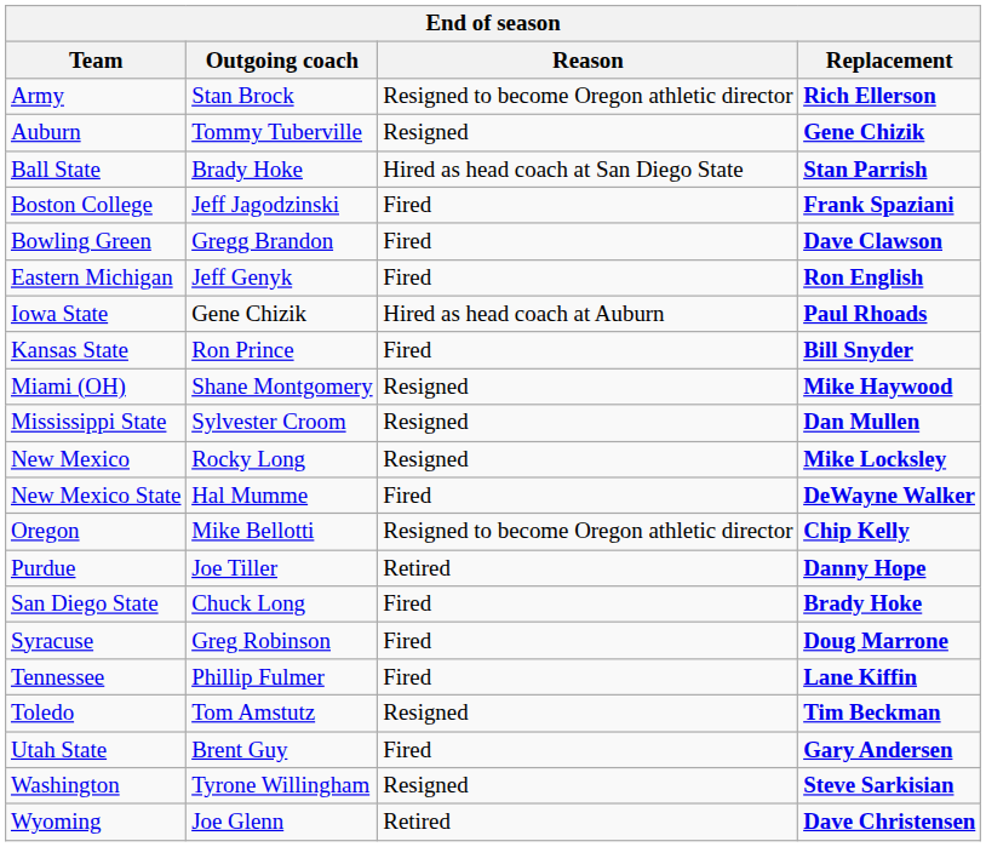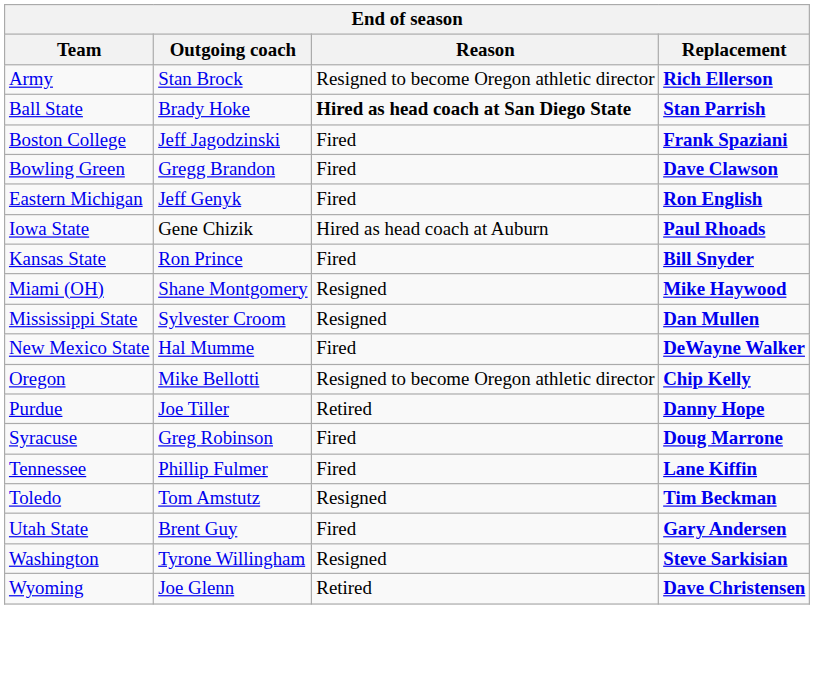 <table class="wikitable">
 <tr>
 <th colspan="4">End of season</th>
 </tr>
 <tr>
 <th>Team</th>
 <th>Outgoing coach</th>
 <th>Reason</th>
 <th>Replacement</th>
 </tr>
 <tr>
 <td><a href='#'>Army</a></td>
 <td><a href='#'>Stan Brock</a></td>
 <td>Resigned to become Oregon athletic director</td>
 <td><strong><a href='#'>Rich Ellerson</a></strong></td>
 </tr>
 <tr>
-<td><a href='#'>Auburn</a></td>
-<td><a href='#'>Tommy Tuberville</a></td>
-<td>Resigned</td>
-<td><strong><a href='#'>Gene Chizik</a></strong></td>
-</tr>
-<tr>
 <td><a href='#'>Ball State</a></td>
 <td><a href='#'>Brady Hoke</a></td>
-<td>Hired as head coach at San Diego State</td>
+<td><strong>Hired as head coach at San Diego State</strong></td>
 <td><strong><a href='#'>Stan Parrish</a></strong></td>
 </tr>
 <tr>
 <td><a href='#'>Boston College</a></td>
 <td><a href='#'>Jeff Jagodzinski</a></td>
 <td>Fired</td>
 <td><strong><a href='#'>Frank Spaziani</a></strong></td>
 </tr>
 <tr>
 <td><a href='#'>Bowling Green</a></td>
 <td><a href='#'>Gregg Brandon</a></td>
 <td>Fired</td>
 <td><strong><a href='#'>Dave Clawson</a></strong></td>
 </tr>
 <tr>
 <td><a href='#'>Eastern Michigan</a></td>
 <td><a href='#'>Jeff Genyk</a></td>
 <td>Fired</td>
 <td><strong><a href='#'>Ron English</a></strong></td>
 </tr>
 <tr>
 <td><a href='#'>Iowa State</a></td>
 <td>Gene Chizik</td>
 <td>Hired as head coach at Auburn</td>
 <td><strong><a href='#'>Paul Rhoads</a></strong></td>
 </tr>
 <tr>
 <td><a href='#'>Kansas State</a></td>
 <td><a href='#'>Ron Prince</a></td>
 <td>Fired</td>
 <td><strong><a href='#'>Bill Snyder</a></strong></td>
 </tr>
 <tr>
 <td><a href='#'>Miami (OH)</a></td>
 <td><a href='#'>Shane Montgomery</a></td>
 <td>Resigned</td>
 <td><strong><a href='#'>Mike Haywood</a></strong></td>
 </tr>
 <tr>
 <td><a href='#'>Mississippi State</a></td>
 <td><a href='#'>Sylvester Croom</a></td>
 <td>Resigned</td>
 <td><strong><a href='#'>Dan Mullen</a></strong></td>
 </tr>
 <tr>
-<td><a href='#'>New Mexico</a></td>
-<td><a href='#'>Rocky Long</a></td>
-<td>Resigned</td>
-<td><strong><a href='#'>Mike Locksley</a></strong></td>
-</tr>
-<tr>
 <td><a href='#'>New Mexico State</a></td>
 <td><a href='#'>Hal Mumme</a></td>
 <td>Fired</td>
 <td><strong><a href='#'>DeWayne Walker</a></strong></td>
 </tr>
 <tr>
 <td><a href='#'>Oregon</a></td>
 <td><a href='#'>Mike Bellotti</a></td>
 <td>Resigned to become Oregon athletic director</td>
 <td><strong><a href='#'>Chip Kelly</a></strong></td>
 </tr>
 <tr>
 <td><a href='#'>Purdue</a></td>
 <td><a href='#'>Joe Tiller</a></td>
 <td>Retired</td>
 <td><strong><a href='#'>Danny Hope</a></strong></td>
-</tr>
-<tr>
-<td><a href='#'>San Diego State</a></td>
-<td><a href='#'>Chuck Long</a></td>
-<td>Fired</td>
-<td><strong><a href='#'>Brady Hoke</a></strong></td>
 </tr>
 <tr>
 <td><a href='#'>Syracuse</a></td>
 <td><a href='#'>Greg Robinson</a></td>
 <td>Fired</td>
 <td><strong><a href='#'>Doug Marrone</a></strong></td>
 </tr>
 <tr>
 <td><a href='#'>Tennessee</a></td>
 <td><a href='#'>Phillip Fulmer</a></td>
 <td>Fired</td>
 <td><strong><a href='#'>Lane Kiffin</a></strong></td>
 </tr>
 <tr>
 <td><a href='#'>Toledo</a></td>
 <td><a href='#'>Tom Amstutz</a></td>
 <td>Resigned</td>
 <td><strong><a href='#'>Tim Beckman</a></strong></td>
 </tr>
 <tr>
 <td><a href='#'>Utah State</a></td>
 <td><a href='#'>Brent Guy</a></td>
 <td>Fired</td>
 <td><strong><a href='#'>Gary Andersen</a></strong></td>
 </tr>
 <tr>
 <td><a href='#'>Washington</a></td>
 <td><a href='#'>Tyrone Willingham</a></td>
 <td>Resigned</td>
 <td><strong><a href='#'>Steve Sarkisian</a></strong></td>
 </tr>
 <tr>
 <td><a href='#'>Wyoming</a></td>
 <td><a href='#'>Joe Glenn</a></td>
 <td>Retired</td>
 <td><strong><a href='#'>Dave Christensen</a></strong></td>
 </tr>
 </table>
